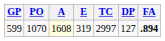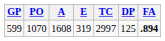 <table class="wikitable">
 <tr>
 <th><a href='#'>GP</a></th>
 <th><a href='#'>PO</a></th>
 <th><a href='#'>A</a></th>
 <th><a href='#'>E</a></th>
 <th><a href='#'>TC</a></th>
 <th><a href='#'>DP</a></th>
 <th><a href='#'>FA</a></th>
 </tr>
 <tr align=center>
 <td>599</td>
 <td>1070</td>
-<td style="background: lightyellow;">1608</td>
+<td>1608</td>
 <td>319</td>
 <td>2997</td>
-<td>127</td>
+<td>125</td>
 <td><strong>.894</strong></td>
 </tr>
 </table>
